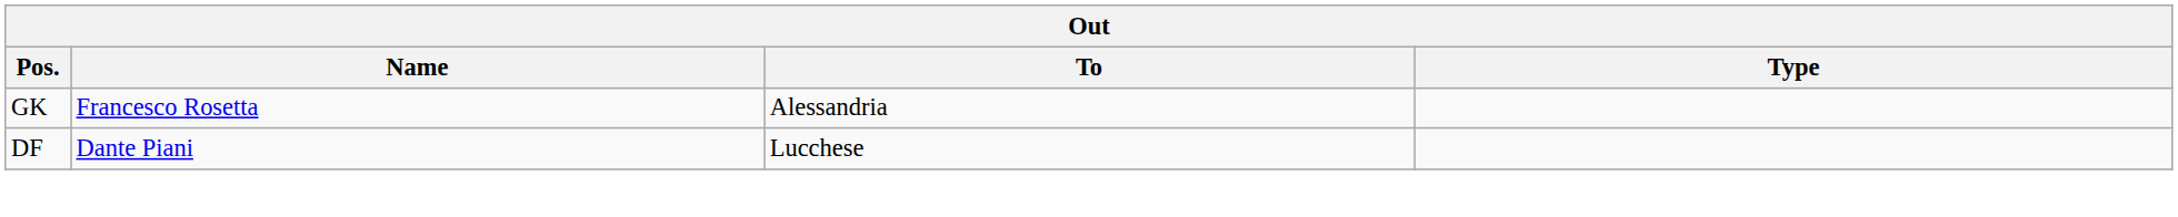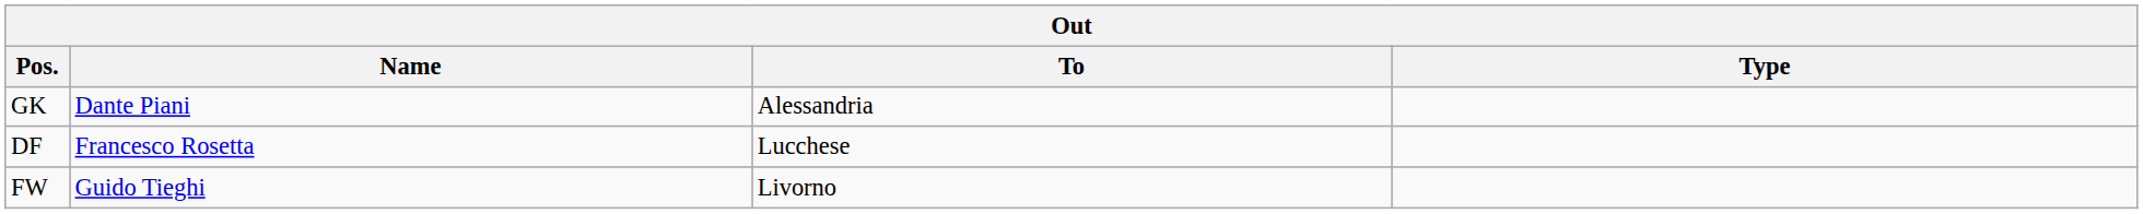 <table class="wikitable" style="font-size:90%;width:99%;">
 <tr>
 <th colspan="4">Out</th>
 </tr>
 <tr>
 <th width=3%>Pos.</th>
 <th width=32%>Name</th>
 <th width=30%>To</th>
 <th width=35%>Type</th>
 </tr>
 <tr>
 <td>GK</td>
-<td><a href='#'>Francesco Rosetta</a></td>
+<td><a href='#'>Dante Piani</a></td>
 <td>Alessandria</td>
 <td></td>
 </tr>
 <tr>
 <td>DF</td>
-<td><a href='#'>Dante Piani</a></td>
+<td><a href='#'>Francesco Rosetta</a></td>
 <td>Lucchese</td>
 <td></td>
 </tr>
+<tr>
+<td>FW</td>
+<td><a href='#'>Guido Tieghi</a></td>
+<td>Livorno</td>
+<td></td>
+</tr>
 </table>
